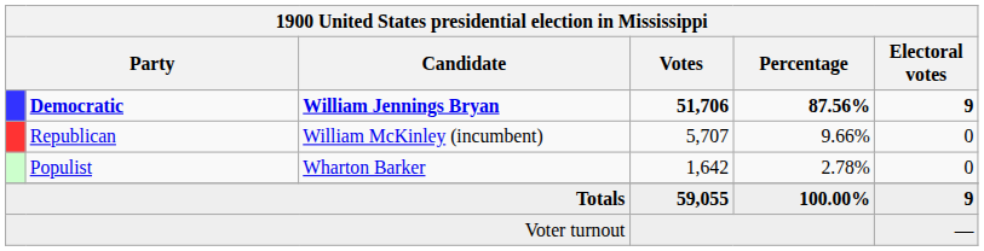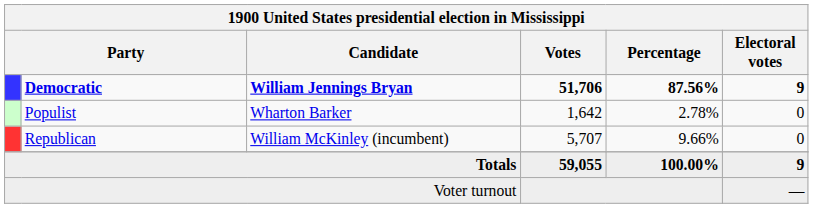 <table class="wikitable" style="font-size: 95%;">
 <tr>
 <th colspan="6">1900 United States presidential election in Mississippi</th>
 </tr>
 <tr>
 <th colspan="2" style="width: 15em">Party</th>
 <th style="width: 17em">Candidate</th>
 <th style="width: 5em">Votes</th>
 <th style="width: 7em">Percentage</th>
 <th style="width: 5em">Electoral votes</th>
 </tr>
 <tr>
 <th style="background-color:#3333FF; width: 3px"></th>
 <td style="width: 130px"><strong><a href='#'>Democratic</a></strong></td>
 <td><strong><a href='#'>William Jennings Bryan</a></strong></td>
 <td align="right"><strong>51,706</strong></td>
 <td align="right"><strong>87.56%</strong></td>
 <td align="right"><strong>9</strong></td>
 </tr>
 <tr>
+<th style="background-color:#CCFFCC; width: 3px"></th>
+<td style="width: 130px"><a href='#'>Populist</a></td>
+<td><a href='#'>Wharton Barker</a></td>
+<td align="right">1,642</td>
+<td align="right">2.78%</td>
+<td align="right">0</td>
+</tr>
+<tr>
 <th style="background-color:#FF3333; width: 3px"></th>
 <td style="width: 130px"><a href='#'>Republican</a></td>
 <td><a href='#'>William McKinley</a> (incumbent)</td>
 <td align="right">5,707</td>
 <td align="right">9.66%</td>
-<td align="right">0</td>
-</tr>
-<tr>
-<th style="background-color:#CCFFCC; width: 3px"></th>
-<td style="width: 130px"><a href='#'>Populist</a></td>
-<td><a href='#'>Wharton Barker</a></td>
-<td align="right">1,642</td>
-<td align="right">2.78%</td>
 <td align="right">0</td>
 </tr>
 <tr>
 </tr>
 <tr bgcolor="#EEEEEE">
 <td colspan="3" align="right"><strong>Totals</strong></td>
 <td align="right"><strong>59,055</strong></td>
 <td align="right"><strong>100.00%</strong></td>
 <td align="right"><strong>9</strong></td>
 </tr>
 <tr bgcolor="#EEEEEE">
 <td colspan="3" align="right">Voter turnout</td>
 <td colspan="2" align="right"></td>
 <td align="right">—</td>
 </tr>
 </table>
